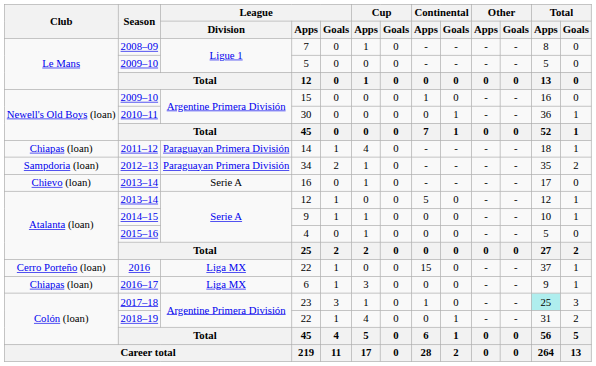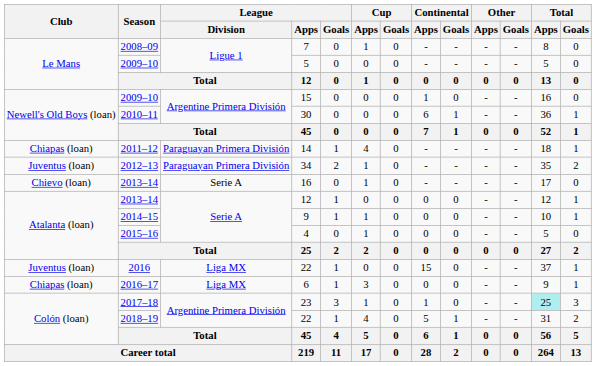 <table class="wikitable" style="text-align: center;">
 <tr>
 <th rowspan="2">Club</th>
 <th rowspan="2">Season</th>
 <th colspan="3">League</th>
 <th colspan="2">Cup</th>
 <th colspan="2">Continental</th>
 <th colspan="2">Other</th>
 <th colspan="2">Total</th>
 </tr>
 <tr>
 <th>Division</th>
 <th>Apps</th>
 <th>Goals</th>
 <th>Apps</th>
 <th>Goals</th>
 <th>Apps</th>
 <th>Goals</th>
 <th>Apps</th>
 <th>Goals</th>
 <th>Apps</th>
 <th>Goals</th>
 </tr>
 <tr>
 <td rowspan="3"><a href='#'>Le Mans</a></td>
 <td><a href='#'>2008–09</a></td>
 <td rowspan="2"><a href='#'>Ligue 1</a></td>
 <td>7</td>
 <td>0</td>
 <td>1</td>
 <td>0</td>
 <td>-</td>
 <td>-</td>
 <td>-</td>
 <td>-</td>
 <td>8</td>
 <td>0</td>
 </tr>
 <tr>
 <td><a href='#'>2009–10</a></td>
 <td>5</td>
 <td>0</td>
 <td>0</td>
 <td>0</td>
 <td>-</td>
 <td>-</td>
 <td>-</td>
 <td>-</td>
 <td>5</td>
 <td>0</td>
 </tr>
 <tr>
 <th colspan="2">Total</th>
 <th>12</th>
 <th>0</th>
 <th>1</th>
 <th>0</th>
 <th>0</th>
 <th>0</th>
 <th>0</th>
 <th>0</th>
 <th>13</th>
 <th>0</th>
 </tr>
 <tr>
 <td rowspan="3"><a href='#'>Newell's Old Boys</a> (loan)</td>
 <td><a href='#'>2009–10</a></td>
 <td rowspan="2"><a href='#'>Argentine Primera División</a></td>
 <td>15</td>
 <td>0</td>
 <td>0</td>
 <td>0</td>
 <td>1</td>
 <td>0</td>
 <td>-</td>
 <td>-</td>
 <td>16</td>
 <td>0</td>
 </tr>
 <tr>
 <td><a href='#'>2010–11</a></td>
 <td>30</td>
 <td>0</td>
 <td>0</td>
 <td>0</td>
-<td>0</td>
+<td>6</td>
 <td>1</td>
 <td>-</td>
 <td>-</td>
 <td>36</td>
 <td>1</td>
 </tr>
 <tr>
 <th colspan="2">Total</th>
 <th>45</th>
 <th>0</th>
 <th>0</th>
 <th>0</th>
 <th>7</th>
 <th>1</th>
 <th>0</th>
 <th>0</th>
 <th>52</th>
 <th>1</th>
 </tr>
 <tr>
 <td rowspan="1"><a href='#'>Chiapas</a> (loan)</td>
 <td><a href='#'>2011–12</a></td>
 <td><a href='#'>Paraguayan Primera División</a></td>
 <td>14</td>
 <td>1</td>
 <td>4</td>
 <td>0</td>
 <td>-</td>
 <td>-</td>
 <td>-</td>
 <td>-</td>
 <td>18</td>
 <td>1</td>
 </tr>
 <tr>
-<td rowspan="1"><a href='#'>Sampdoria</a> (loan)</td>
+<td rowspan="1"><a href='#'>Juventus</a> (loan)</td>
 <td><a href='#'>2012–13</a></td>
 <td><a href='#'>Paraguayan Primera División</a></td>
 <td>34</td>
 <td>2</td>
 <td>1</td>
 <td>0</td>
 <td>-</td>
 <td>-</td>
 <td>-</td>
 <td>-</td>
 <td>35</td>
 <td>2</td>
 </tr>
 <tr>
 <td rowspan="1"><a href='#'>Chievo</a> (loan)</td>
 <td><a href='#'>2013–14</a></td>
 <td>Serie A</td>
 <td>16</td>
 <td>0</td>
 <td>1</td>
 <td>0</td>
 <td>-</td>
 <td>-</td>
 <td>-</td>
 <td>-</td>
 <td>17</td>
 <td>0</td>
 </tr>
 <tr>
 <td rowspan="4"><a href='#'>Atalanta</a> (loan)</td>
 <td><a href='#'>2013–14</a></td>
 <td rowspan="3"><a href='#'>Serie A</a></td>
 <td>12</td>
 <td>1</td>
 <td>0</td>
 <td>0</td>
-<td>5</td>
+<td>0</td>
 <td>0</td>
 <td>-</td>
 <td>-</td>
 <td>12</td>
 <td>1</td>
 </tr>
 <tr>
 <td><a href='#'>2014–15</a></td>
 <td>9</td>
 <td>1</td>
 <td>1</td>
 <td>0</td>
 <td>0</td>
 <td>0</td>
 <td>-</td>
 <td>-</td>
 <td>10</td>
 <td>1</td>
 </tr>
 <tr>
 <td><a href='#'>2015–16</a></td>
 <td>4</td>
 <td>0</td>
 <td>1</td>
 <td>0</td>
 <td>0</td>
 <td>0</td>
 <td>-</td>
 <td>-</td>
 <td>5</td>
 <td>0</td>
 </tr>
 <tr>
 <th colspan="2">Total</th>
 <th>25</th>
 <th>2</th>
 <th>2</th>
 <th>0</th>
 <th>0</th>
 <th>0</th>
 <th>0</th>
 <th>0</th>
 <th>27</th>
 <th>2</th>
 </tr>
 <tr>
-<td rowspan="1"><a href='#'>Cerro Porteño</a> (loan)</td>
+<td rowspan="1"><a href='#'>Juventus</a> (loan)</td>
 <td><a href='#'>2016</a></td>
 <td><a href='#'>Liga MX</a></td>
 <td>22</td>
 <td>1</td>
 <td>0</td>
 <td>0</td>
 <td>15</td>
 <td>0</td>
 <td>-</td>
 <td>-</td>
 <td>37</td>
 <td>1</td>
 </tr>
 <tr>
 <td rowspan="1"><a href='#'>Chiapas</a> (loan)</td>
 <td><a href='#'>2016–17</a></td>
 <td><a href='#'>Liga MX</a></td>
 <td>6</td>
 <td>1</td>
 <td>3</td>
 <td>0</td>
 <td>0</td>
 <td>0</td>
 <td>-</td>
 <td>-</td>
 <td>9</td>
 <td>1</td>
 </tr>
 <tr>
 <td rowspan="3"><a href='#'>Colón</a> (loan)</td>
 <td><a href='#'>2017–18</a></td>
 <td rowspan="2"><a href='#'>Argentine Primera División</a></td>
 <td>23</td>
 <td>3</td>
 <td>1</td>
 <td>0</td>
 <td>1</td>
 <td>0</td>
 <td>-</td>
 <td>-</td>
 <td style="background: paleturquoise;">25</td>
 <td>3</td>
 </tr>
 <tr>
 <td><a href='#'>2018–19</a></td>
 <td>22</td>
 <td>1</td>
 <td>4</td>
 <td>0</td>
-<td>0</td>
+<td>5</td>
 <td>1</td>
 <td>-</td>
 <td>-</td>
 <td>31</td>
 <td>2</td>
 </tr>
 <tr>
 <th colspan="2">Total</th>
 <th>45</th>
 <th>4</th>
 <th>5</th>
 <th>0</th>
 <th>6</th>
 <th>1</th>
 <th>0</th>
 <th>0</th>
 <th>56</th>
 <th>5</th>
 </tr>
 <tr>
 <th colspan="3">Career total</th>
 <th>219</th>
 <th>11</th>
 <th>17</th>
 <th>0</th>
 <th>28</th>
 <th>2</th>
 <th>0</th>
 <th>0</th>
 <th>264</th>
 <th>13</th>
 </tr>
 </table>
